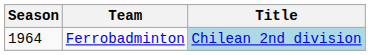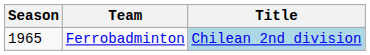 <table class="wikitable">
 <tr>
 <th>Season</th>
 <th>Team</th>
 <th>Title</th>
 </tr>
 <tr>
-<td>1964</td>
+<td>1965</td>
 <td><a href='#'>Ferrobadminton</a></td>
 <td style="background: lightblue;"><a href='#'>Chilean 2nd division</a></td>
 </tr>
 </table>
